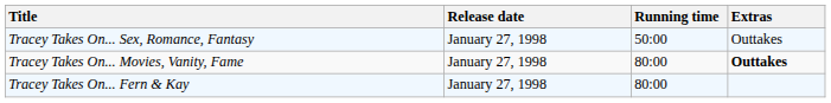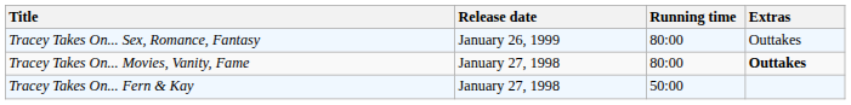 <table class="wikitable"|width=100%>
 <tr style="background:#cdcccc;">
 <th style="vertical-align:top; text-align:left; width:480px;">Title</th>
 <th style="vertical-align:top; text-align:left; width:200px;">Release date</th>
 <th style="vertical-align:top; text-align:left; width:100px;">Running time</th>
 <th style="vertical-align:top; text-align:left; width:100px;">Extras</th>
 </tr>
 <tr style="background:#f0f8ff;">
 <td><em>Tracey Takes On... Sex, Romance, Fantasy</em></td>
-<td>January 27, 1998</td>
-<td>50:00</td>
+<td>January 26, 1999</td>
+<td>80:00</td>
 <td>Outtakes</td>
 </tr>
 <tr>
 <td><em>Tracey Takes On... Movies, Vanity, Fame</em></td>
 <td>January 27, 1998</td>
 <td>80:00</td>
 <td><strong>Outtakes</strong></td>
 </tr>
 <tr style="background:#f0f8ff;">
 <td><em>Tracey Takes On... Fern & Kay</em></td>
 <td>January 27, 1998</td>
-<td>80:00</td>
+<td>50:00</td>
 <td></td>
 </tr>
 </table>
